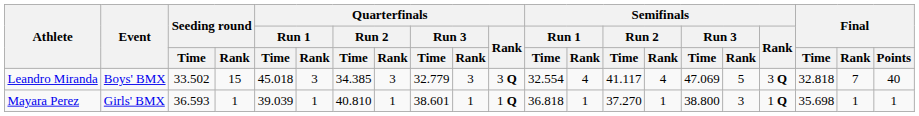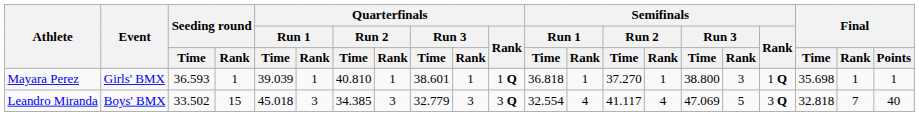 <table class="wikitable" border="1" style="font-size:90%">
 <tr>
 <th rowspan=3>Athlete</th>
 <th rowspan=3>Event</th>
 <th rowspan=2 colspan=2>Seeding round</th>
 <th colspan=7>Quarterfinals</th>
 <th colspan=7>Semifinals</th>
 <th rowspan=2 colspan=3>Final</th>
 </tr>
 <tr>
 <th colspan=2>Run 1</th>
 <th colspan=2>Run 2</th>
 <th colspan=2>Run 3</th>
 <th rowspan=2>Rank</th>
 <th colspan=2>Run 1</th>
 <th colspan=2>Run 2</th>
 <th colspan=2>Run 3</th>
 <th rowspan=2>Rank</th>
 </tr>
 <tr>
 <th>Time</th>
 <th>Rank</th>
 <th>Time</th>
 <th>Rank</th>
 <th>Time</th>
 <th>Rank</th>
 <th>Time</th>
 <th>Rank</th>
 <th>Time</th>
 <th>Rank</th>
 <th>Time</th>
 <th>Rank</th>
 <th>Time</th>
 <th>Rank</th>
 <th>Time</th>
 <th>Rank</th>
 <th>Points</th>
 </tr>
 <tr>
+<td><a href='#'>Mayara Perez</a></td>
+<td><a href='#'>Girls' BMX</a></td>
+<td align=center>36.593</td>
+<td align=center>1</td>
+<td align=center>39.039</td>
+<td align=center>1</td>
+<td align=center>40.810</td>
+<td align=center>1</td>
+<td align=center>38.601</td>
+<td align=center>1</td>
+<td align=center>1 <strong>Q</strong></td>
+<td align=center>36.818</td>
+<td align=center>1</td>
+<td align=center>37.270</td>
+<td align=center>1</td>
+<td align=center>38.800</td>
+<td align=center>3</td>
+<td align=center>1 <strong>Q</strong></td>
+<td align=center>35.698</td>
+<td align=center>1</td>
+<td align=center>1</td>
+</tr>
+<tr>
 <td><a href='#'>Leandro Miranda</a></td>
 <td><a href='#'>Boys' BMX</a></td>
 <td align=center>33.502</td>
 <td align=center>15</td>
 <td align=center>45.018</td>
 <td align=center>3</td>
 <td align=center>34.385</td>
 <td align=center>3</td>
 <td align=center>32.779</td>
 <td align=center>3</td>
 <td align=center>3 <strong>Q</strong></td>
 <td align=center>32.554</td>
 <td align=center>4</td>
 <td align=center>41.117</td>
 <td align=center>4</td>
 <td align=center>47.069</td>
 <td align=center>5</td>
 <td align=center>3 <strong>Q</strong></td>
 <td align=center>32.818</td>
 <td align=center>7</td>
 <td align=center>40</td>
 </tr>
-<tr>
-<td><a href='#'>Mayara Perez</a></td>
-<td><a href='#'>Girls' BMX</a></td>
-<td align=center>36.593</td>
-<td align=center>1</td>
-<td align=center>39.039</td>
-<td align=center>1</td>
-<td align=center>40.810</td>
-<td align=center>1</td>
-<td align=center>38.601</td>
-<td align=center>1</td>
-<td align=center>1 <strong>Q</strong></td>
-<td align=center>36.818</td>
-<td align=center>1</td>
-<td align=center>37.270</td>
-<td align=center>1</td>
-<td align=center>38.800</td>
-<td align=center>3</td>
-<td align=center>1 <strong>Q</strong></td>
-<td align=center>35.698</td>
-<td align=center>1</td>
-<td align=center>1</td>
-</tr>
 </table>
